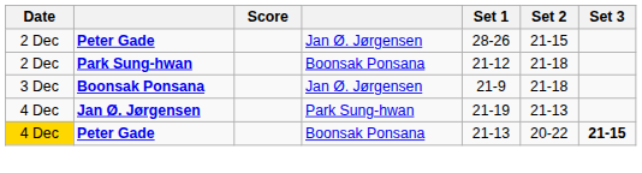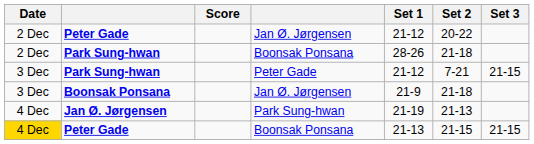 <table class="wikitable" style="text-align: center; font-size:90% ">
 <tr>
 <th width="60">Date</th>
 <th align="right" width="150"></th>
 <th width="60">Score</th>
 <th align="left" width="150"></th>
 <th width="50">Set 1</th>
 <th width="50">Set 2</th>
 <th width="50">Set 3</th>
 </tr>
 <tr>
 <td>2 Dec</td>
 <td align=left><strong> <a href='#'>Peter Gade</a></strong></td>
 <td align=center></td>
 <td align=left> <a href='#'>Jan Ø. Jørgensen</a></td>
-<td>28-26</td>
-<td>21-15</td>
+<td>21-12</td>
+<td>20-22</td>
 <td></td>
 </tr>
 <tr>
 <td>2 Dec</td>
 <td align=left><strong> <a href='#'>Park Sung-hwan</a></strong></td>
 <td align=center></td>
 <td align=left> <a href='#'>Boonsak Ponsana</a></td>
-<td>21-12</td>
+<td>28-26</td>
 <td>21-18</td>
 <td></td>
+</tr>
+<tr>
+<td>3 Dec</td>
+<td align=left><strong> <a href='#'>Park Sung-hwan</a></strong></td>
+<td align=center></td>
+<td align=left> <a href='#'>Peter Gade</a></td>
+<td>21-12</td>
+<td>7-21</td>
+<td>21-15</td>
 </tr>
 <tr>
 <td>3 Dec</td>
 <td align=left><strong> <a href='#'>Boonsak Ponsana</a></strong></td>
 <td align=center></td>
 <td align=left> <a href='#'>Jan Ø. Jørgensen</a></td>
 <td>21-9</td>
 <td>21-18</td>
 <td></td>
 </tr>
 <tr>
 <td>4 Dec</td>
 <td align=left><strong> <a href='#'>Jan Ø. Jørgensen</a></strong></td>
 <td align=center></td>
 <td align=left> <a href='#'>Park Sung-hwan</a></td>
 <td>21-19</td>
 <td>21-13</td>
 <td></td>
 </tr>
 <tr>
 <td style="background: gold;">4 Dec</td>
 <td align=left><strong> <a href='#'>Peter Gade</a></strong></td>
 <td align=center></td>
 <td align=left> <a href='#'>Boonsak Ponsana</a></td>
 <td>21-13</td>
-<td>20-22</td>
-<td><strong>21-15</strong></td>
+<td>21-15</td>
+<td>21-15</td>
 </tr>
 </table>
